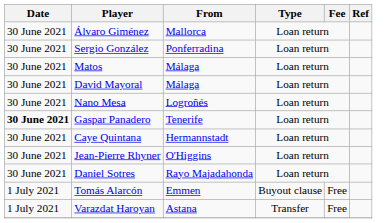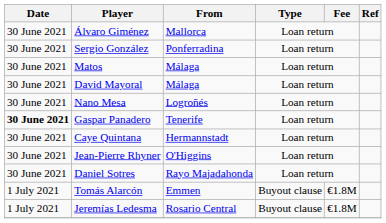 <table class="wikitable">
 <tr>
 <th>Date</th>
 <th>Player</th>
 <th>From</th>
 <th>Type</th>
 <th>Fee</th>
 <th>Ref</th>
 </tr>
 <tr>
 <td>30 June 2021</td>
 <td> <a href='#'>Álvaro Giménez</a></td>
 <td><a href='#'>Mallorca</a></td>
 <td align=center colspan=2>Loan return</td>
 <td align=center></td>
 </tr>
 <tr>
 <td>30 June 2021</td>
 <td> <a href='#'>Sergio González</a></td>
 <td><a href='#'>Ponferradina</a></td>
 <td align=center colspan=2>Loan return</td>
 <td align=center></td>
 </tr>
 <tr>
 <td>30 June 2021</td>
 <td> <a href='#'>Matos</a></td>
 <td><a href='#'>Málaga</a></td>
 <td align=center colspan=2>Loan return</td>
 <td align=center></td>
 </tr>
 <tr>
 <td>30 June 2021</td>
 <td> <a href='#'>David Mayoral</a></td>
 <td><a href='#'>Málaga</a></td>
 <td align=center colspan=2>Loan return</td>
 <td align=center></td>
 </tr>
 <tr>
 <td>30 June 2021</td>
 <td> <a href='#'>Nano Mesa</a></td>
 <td><a href='#'>Logroñés</a></td>
 <td align=center colspan=2>Loan return</td>
 <td align=center></td>
 </tr>
 <tr>
 <td><strong>30 June 2021</strong></td>
 <td> <a href='#'>Gaspar Panadero</a></td>
 <td><a href='#'>Tenerife</a></td>
 <td align=center colspan=2>Loan return</td>
 <td align=center></td>
 </tr>
 <tr>
 <td>30 June 2021</td>
 <td> <a href='#'>Caye Quintana</a></td>
 <td> <a href='#'>Hermannstadt</a></td>
 <td align=center colspan=2>Loan return</td>
 <td align=center></td>
 </tr>
 <tr>
 <td>30 June 2021</td>
 <td> <a href='#'>Jean-Pierre Rhyner</a></td>
 <td> <a href='#'>O'Higgins</a></td>
 <td align=center colspan=2>Loan return</td>
 <td align=center></td>
 </tr>
 <tr>
 <td>30 June 2021</td>
 <td> <a href='#'>Daniel Sotres</a></td>
 <td><a href='#'>Rayo Majadahonda</a></td>
 <td align=center colspan=2>Loan return</td>
 <td align=center></td>
 </tr>
 <tr>
 <td>1 July 2021</td>
 <td> <a href='#'>Tomás Alarcón</a></td>
 <td> <a href='#'>Emmen</a></td>
 <td align=center>Buyout clause</td>
-<td align=center>Free</td>
+<td align=center>€1.8M</td>
 <td align=center></td>
 </tr>
 <tr>
 <td>1 July 2021</td>
-<td> <a href='#'>Varazdat Haroyan</a></td>
-<td> <a href='#'>Astana</a></td>
-<td align=center>Transfer</td>
-<td align=center>Free</td>
+<td> <a href='#'>Jeremías Ledesma</a></td>
+<td> <a href='#'>Rosario Central</a></td>
+<td align=center>Buyout clause</td>
+<td align=center>€1.8M</td>
 <td align=center></td>
 </tr>
 <tr>
 </tr>
 </table>
